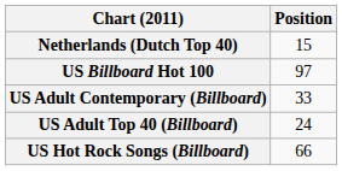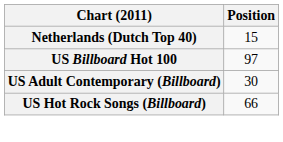 <table class="wikitable sortable plainrowheaders">
 <tr>
 <th scope="col">Chart (2011)</th>
 <th scope="col">Position</th>
 </tr>
 <tr>
 <th scope="row">Netherlands (Dutch Top 40)</th>
 <td align="center">15</td>
 </tr>
 <tr>
 <th scope="row">US <em>Billboard</em> Hot 100</th>
 <td align="center">97</td>
 </tr>
 <tr>
 <th scope="row">US Adult Contemporary (<em>Billboard</em>)</th>
-<td style="text-align:center;">33</td>
-</tr>
-<tr>
-<th scope="row">US Adult Top 40 (<em>Billboard</em>)</th>
-<td style="text-align:center;">24</td>
+<td style="text-align:center;">30</td>
 </tr>
 <tr>
 <th scope="row">US Hot Rock Songs (<em>Billboard</em>)</th>
 <td style="text-align:center;">66</td>
 </tr>
 </table>
